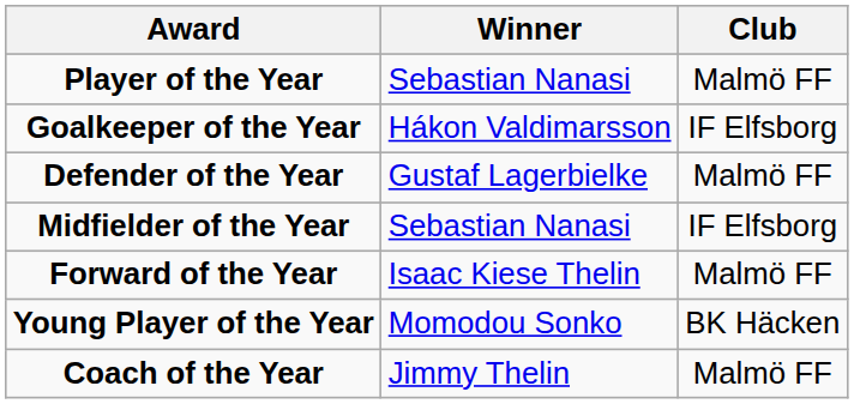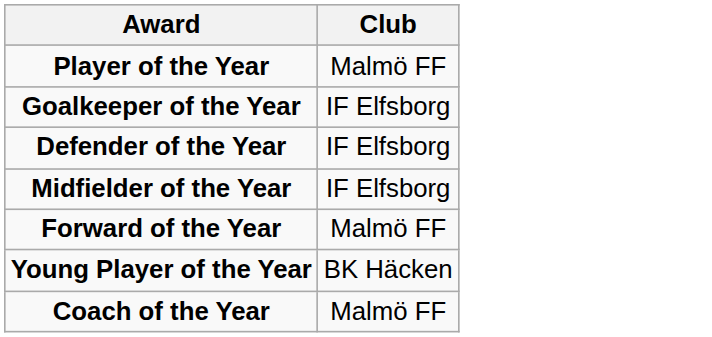 <table class="wikitable" style="text-align:center">
 <tr>
 <th><strong>Award</strong></th>
-<th><strong>Winner</strong></th>
 <th>Club</th>
 </tr>
 <tr>
 <td><strong>Player of the Year</strong></td>
-<td align="left"> <a href='#'>Sebastian Nanasi</a></td>
 <td>Malmö FF</td>
 </tr>
 <tr>
 <td><strong>Goalkeeper of the Year</strong></td>
-<td align="left "> <a href='#'>Hákon Valdimarsson</a></td>
 <td>IF Elfsborg</td>
 </tr>
 <tr>
 <td><strong>Defender of the Year</strong></td>
-<td align="left"> <a href='#'>Gustaf Lagerbielke</a></td>
-<td>Malmö FF</td>
+<td>IF Elfsborg</td>
 </tr>
 <tr>
 <td><strong>Midfielder of the Year</strong></td>
-<td align="left"> <a href='#'>Sebastian Nanasi</a></td>
 <td>IF Elfsborg</td>
 </tr>
 <tr>
 <td><strong>Forward of the Year</strong></td>
-<td align="left"> <a href='#'>Isaac Kiese Thelin</a></td>
 <td>Malmö FF</td>
 </tr>
 <tr>
 <td><strong>Young Player of the Year</strong></td>
-<td align="left"> <a href='#'>Momodou Sonko</a></td>
 <td>BK Häcken</td>
 </tr>
 <tr>
 <td><strong>Coach of the Year</strong></td>
-<td align="left"> <a href='#'>Jimmy Thelin</a></td>
 <td>Malmö FF</td>
 </tr>
 </table>
